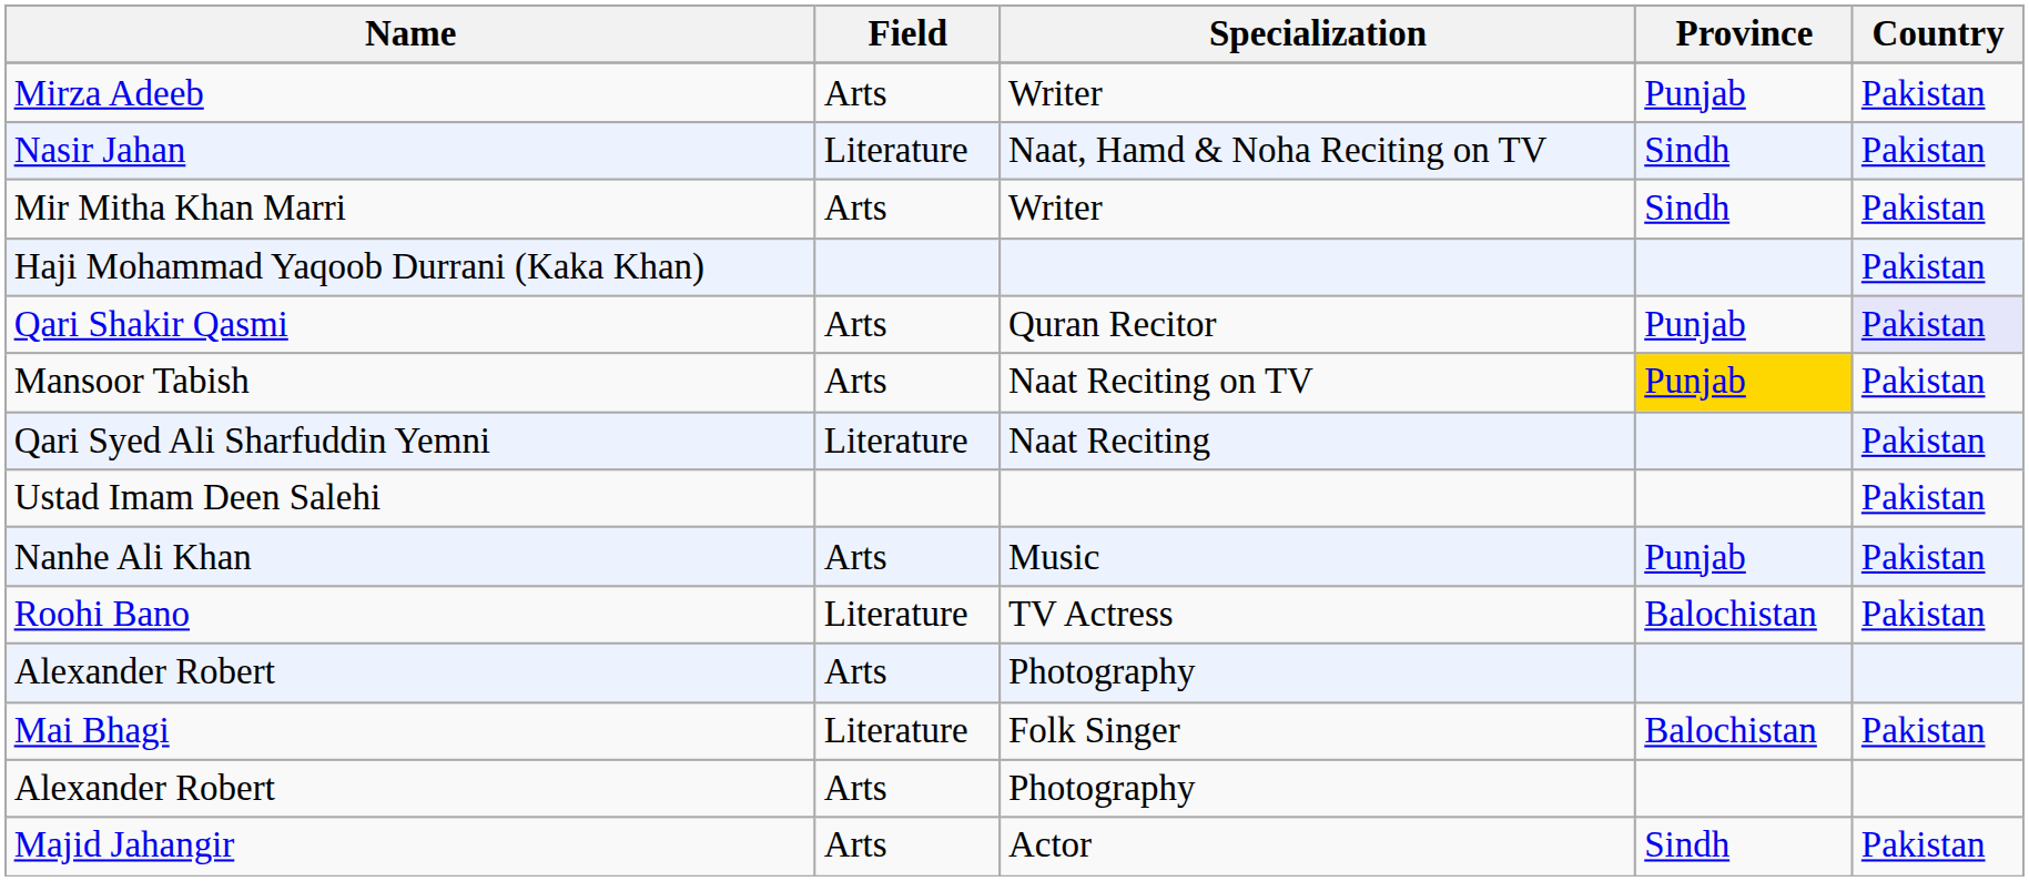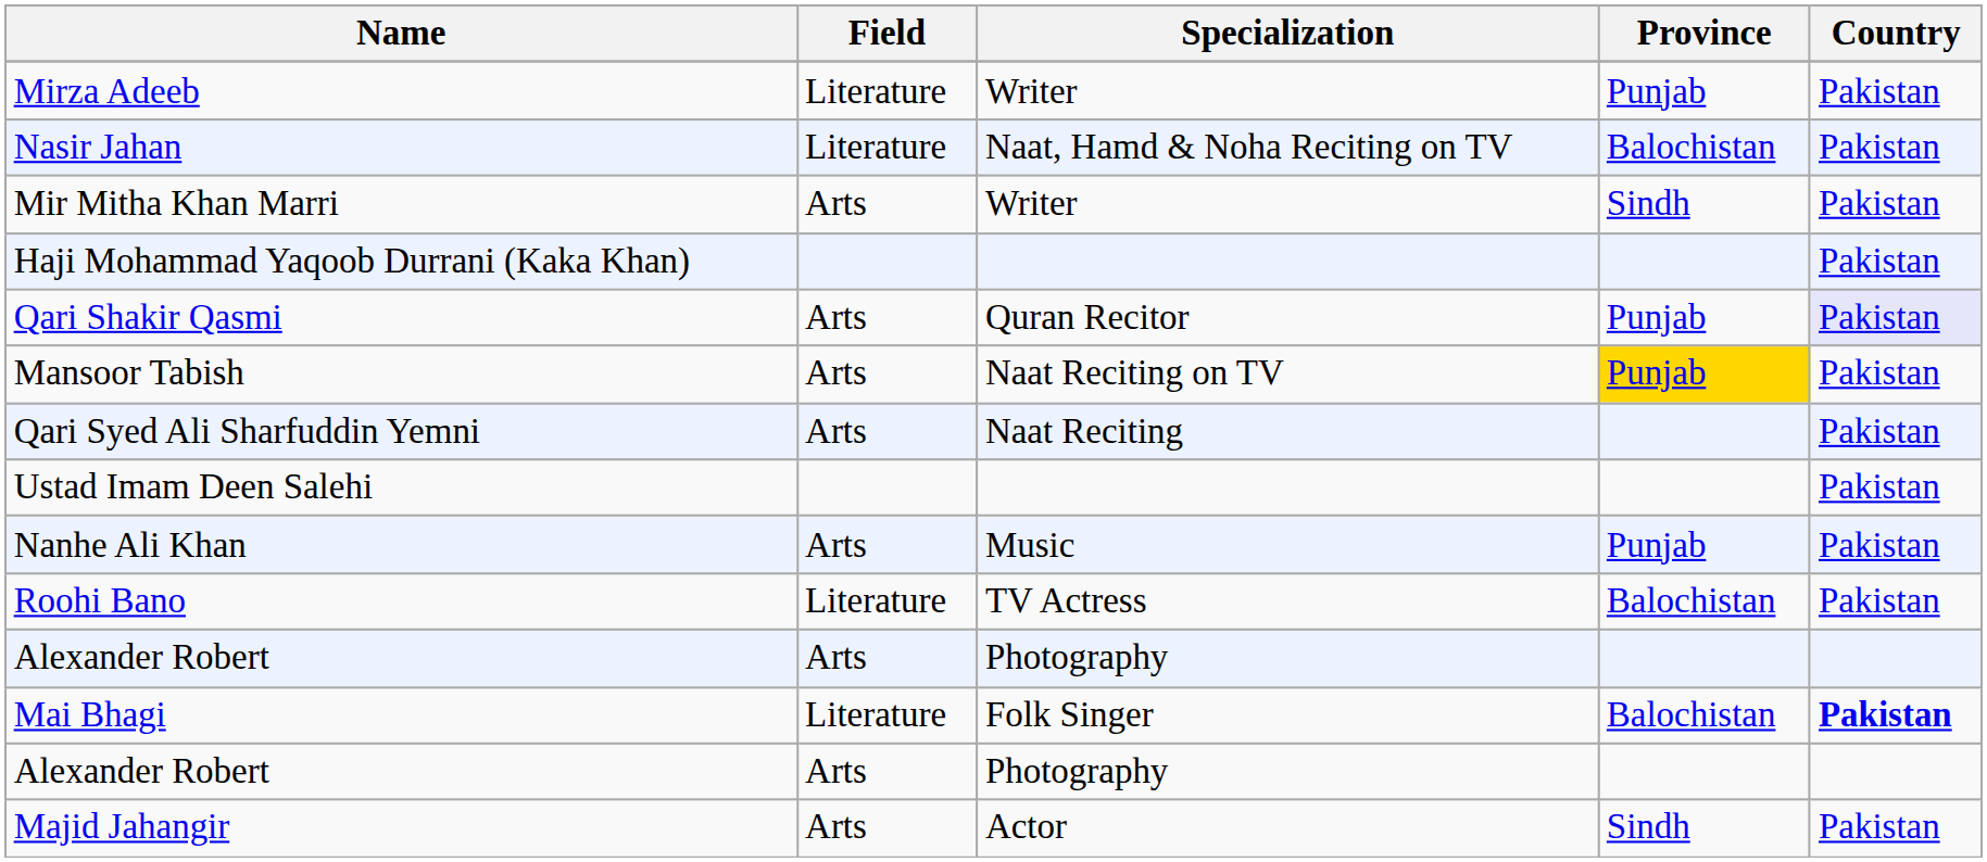 <table class="wikitable sortable" width="100%">
 <tr>
 <th>Name</th>
 <th>Field</th>
 <th>Specialization</th>
 <th>Province</th>
 <th>Country</th>
 </tr>
 <tr bgcolor=#edf3fe>
 </tr>
 <tr>
 <td><a href='#'>Mirza Adeeb</a></td>
-<td>Arts</td>
+<td>Literature</td>
 <td>Writer</td>
 <td><a href='#'>Punjab</a></td>
 <td><a href='#'>Pakistan</a></td>
 </tr>
 <tr bgcolor=#edf3fe>
 <td><a href='#'>Nasir Jahan</a></td>
 <td>Literature</td>
 <td>Naat, Hamd & Noha Reciting on TV</td>
-<td><a href='#'>Sindh</a></td>
+<td><a href='#'>Balochistan</a></td>
 <td><a href='#'>Pakistan</a></td>
 </tr>
 <tr>
 <td>Mir Mitha Khan Marri</td>
 <td>Arts</td>
 <td>Writer</td>
 <td><a href='#'>Sindh</a></td>
 <td><a href='#'>Pakistan</a></td>
 </tr>
 <tr bgcolor=#edf3fe>
 <td>Haji Mohammad Yaqoob Durrani (Kaka Khan)</td>
 <td></td>
 <td></td>
 <td></td>
 <td><a href='#'>Pakistan</a></td>
 </tr>
 <tr>
 <td><a href='#'>Qari Shakir Qasmi</a></td>
 <td>Arts</td>
 <td>Quran Recitor</td>
 <td><a href='#'>Punjab</a></td>
 <td style="background: lavender;"><a href='#'>Pakistan</a></td>
 </tr>
 <tr>
 <td>Mansoor Tabish</td>
 <td>Arts</td>
 <td>Naat Reciting on TV</td>
 <td style="background: gold;"><a href='#'>Punjab</a></td>
 <td><a href='#'>Pakistan</a></td>
 </tr>
 <tr bgcolor=#edf3fe>
 <td>Qari Syed Ali Sharfuddin Yemni</td>
-<td>Literature</td>
+<td>Arts</td>
 <td>Naat Reciting</td>
 <td></td>
 <td><a href='#'>Pakistan</a></td>
 </tr>
 <tr>
 <td>Ustad Imam Deen Salehi</td>
 <td></td>
 <td></td>
 <td></td>
 <td><a href='#'>Pakistan</a></td>
 </tr>
 <tr bgcolor=#edf3fe>
 <td>Nanhe Ali Khan</td>
 <td>Arts</td>
 <td>Music</td>
 <td><a href='#'>Punjab</a></td>
 <td><a href='#'>Pakistan</a></td>
 </tr>
 <tr>
 <td><a href='#'>Roohi Bano</a></td>
 <td>Literature</td>
 <td>TV Actress</td>
 <td><a href='#'>Balochistan</a></td>
 <td><a href='#'>Pakistan</a></td>
 </tr>
 <tr bgcolor=#edf3fe>
 <td>Alexander Robert</td>
 <td>Arts</td>
 <td>Photography</td>
 <td></td>
 <td></td>
 </tr>
 <tr>
 <td><a href='#'>Mai Bhagi</a></td>
 <td>Literature</td>
 <td>Folk Singer</td>
 <td><a href='#'>Balochistan</a></td>
-<td><a href='#'>Pakistan</a></td>
+<td><strong><a href='#'>Pakistan</a></strong></td>
 </tr>
 <tr>
 <td>Alexander Robert</td>
 <td>Arts</td>
 <td>Photography</td>
 <td></td>
 <td></td>
 </tr>
 <tr>
 <td><a href='#'>Majid Jahangir</a></td>
 <td>Arts</td>
 <td>Actor</td>
 <td><a href='#'>Sindh</a></td>
 <td><a href='#'>Pakistan</a></td>
 </tr>
 <tr>
 </tr>
 </table>
